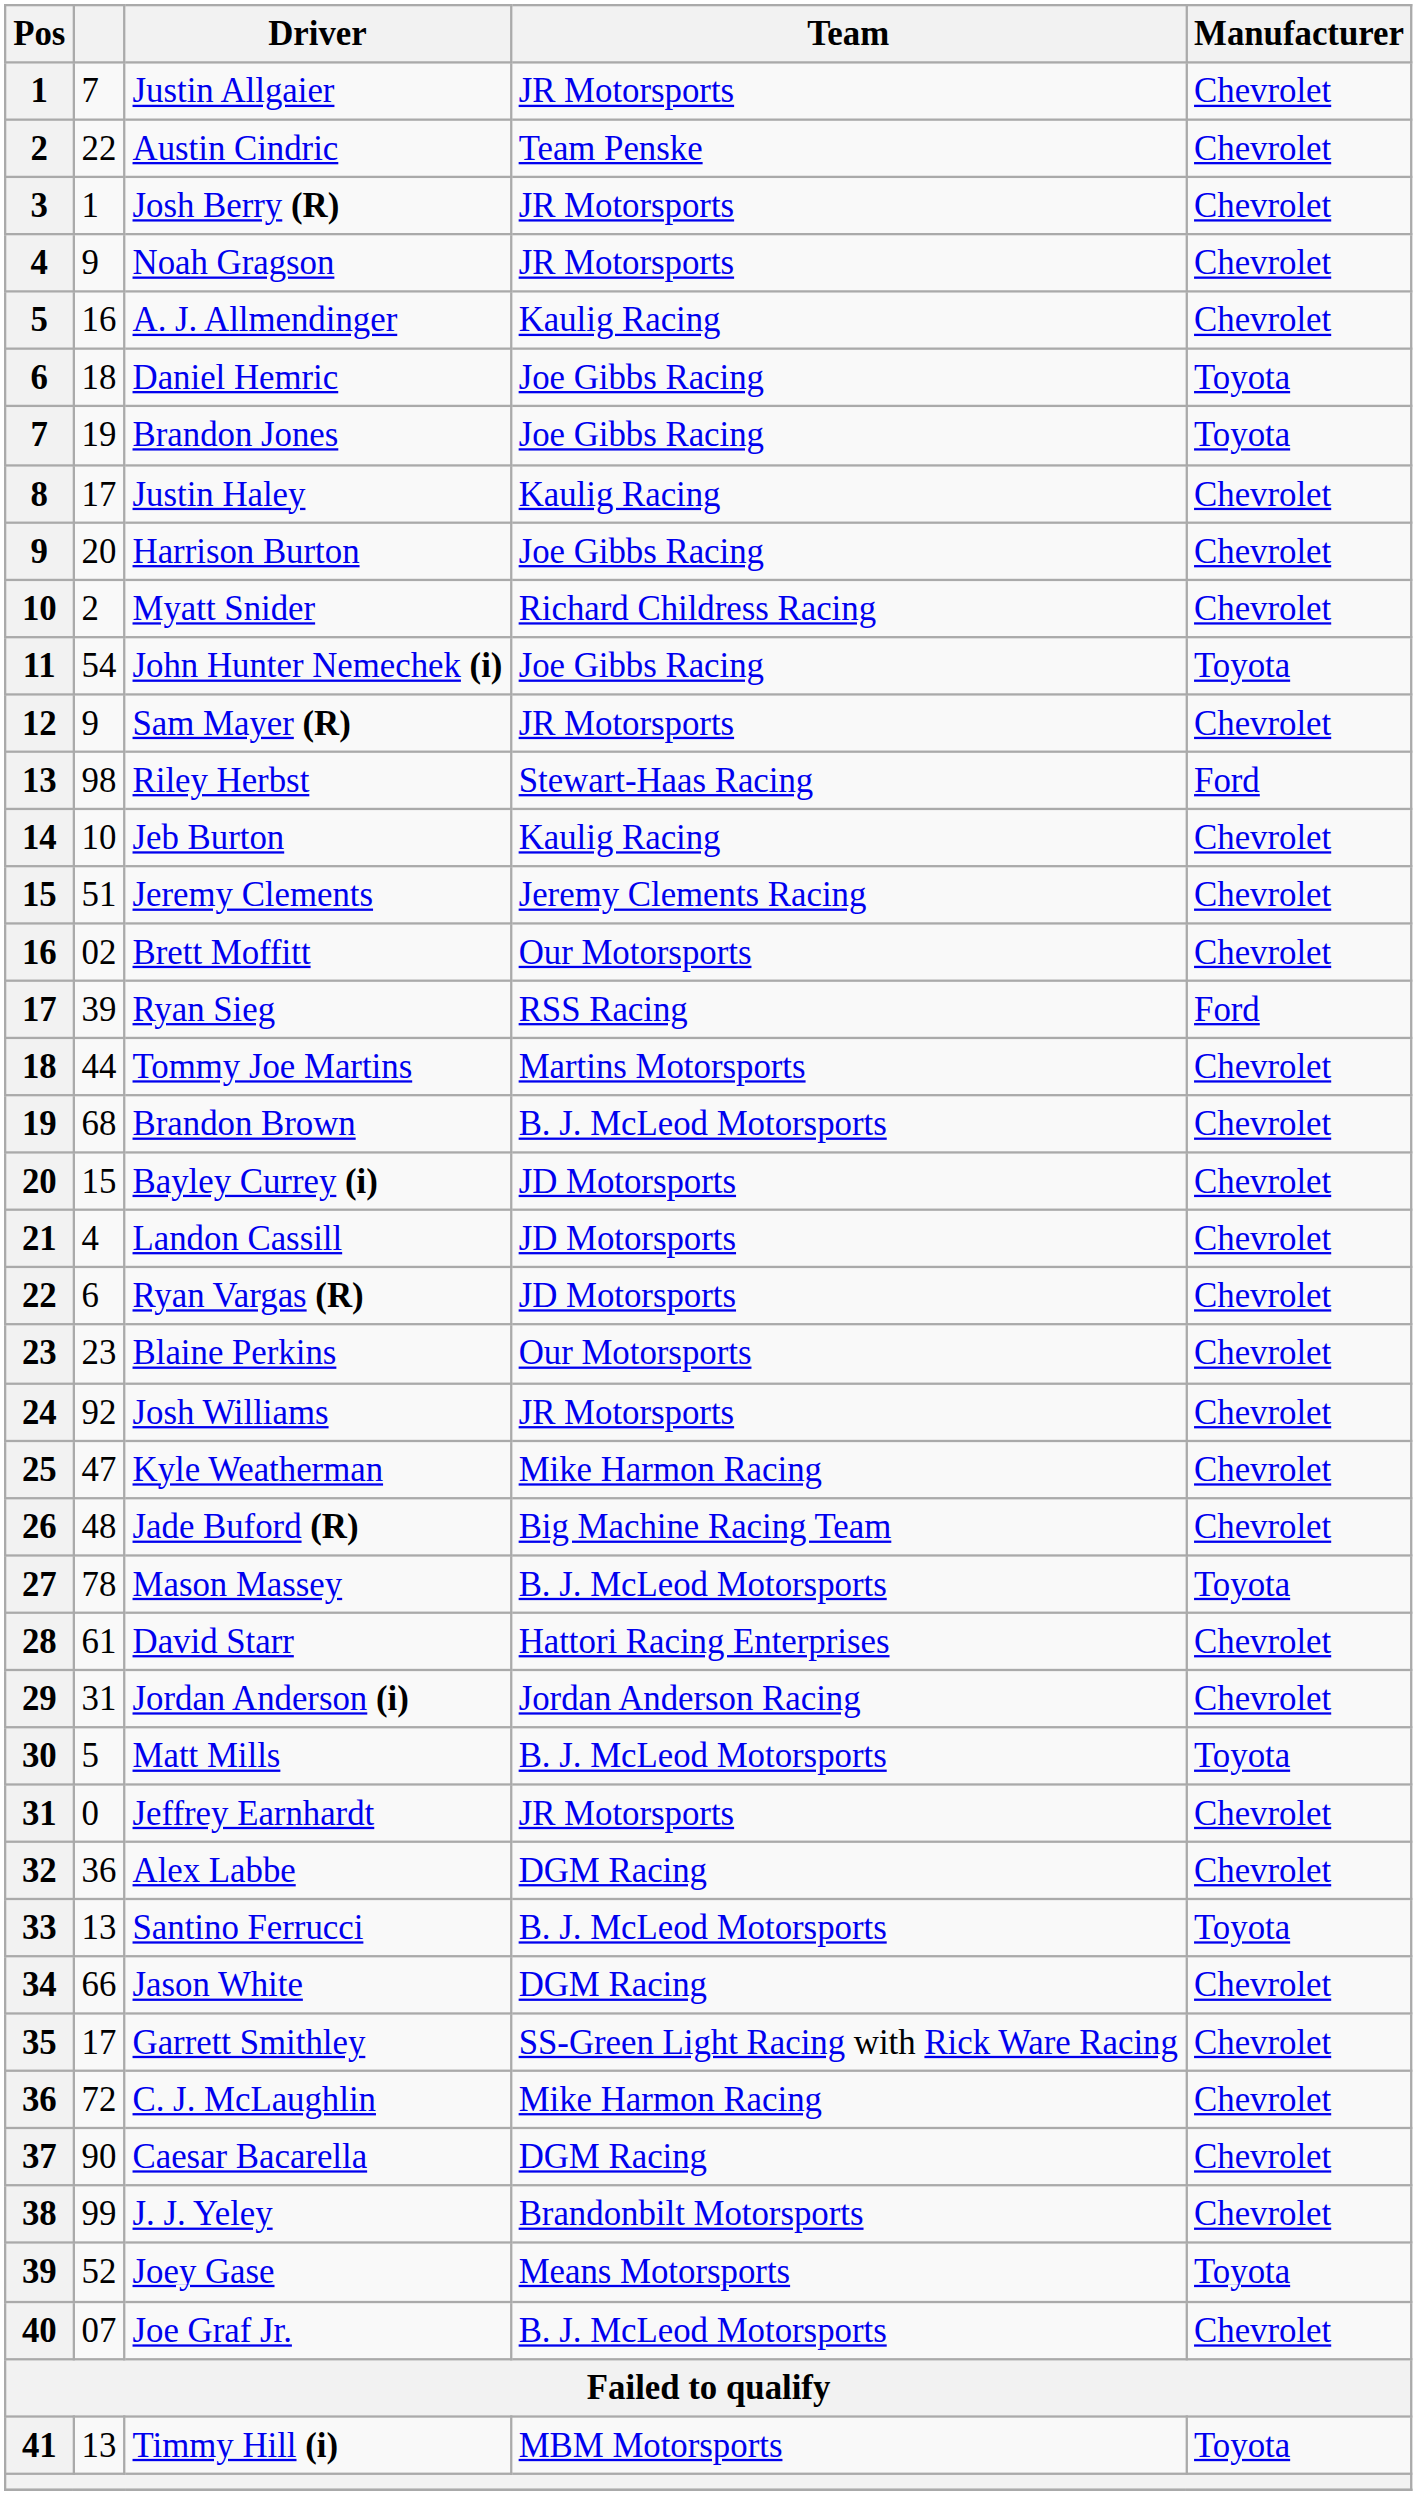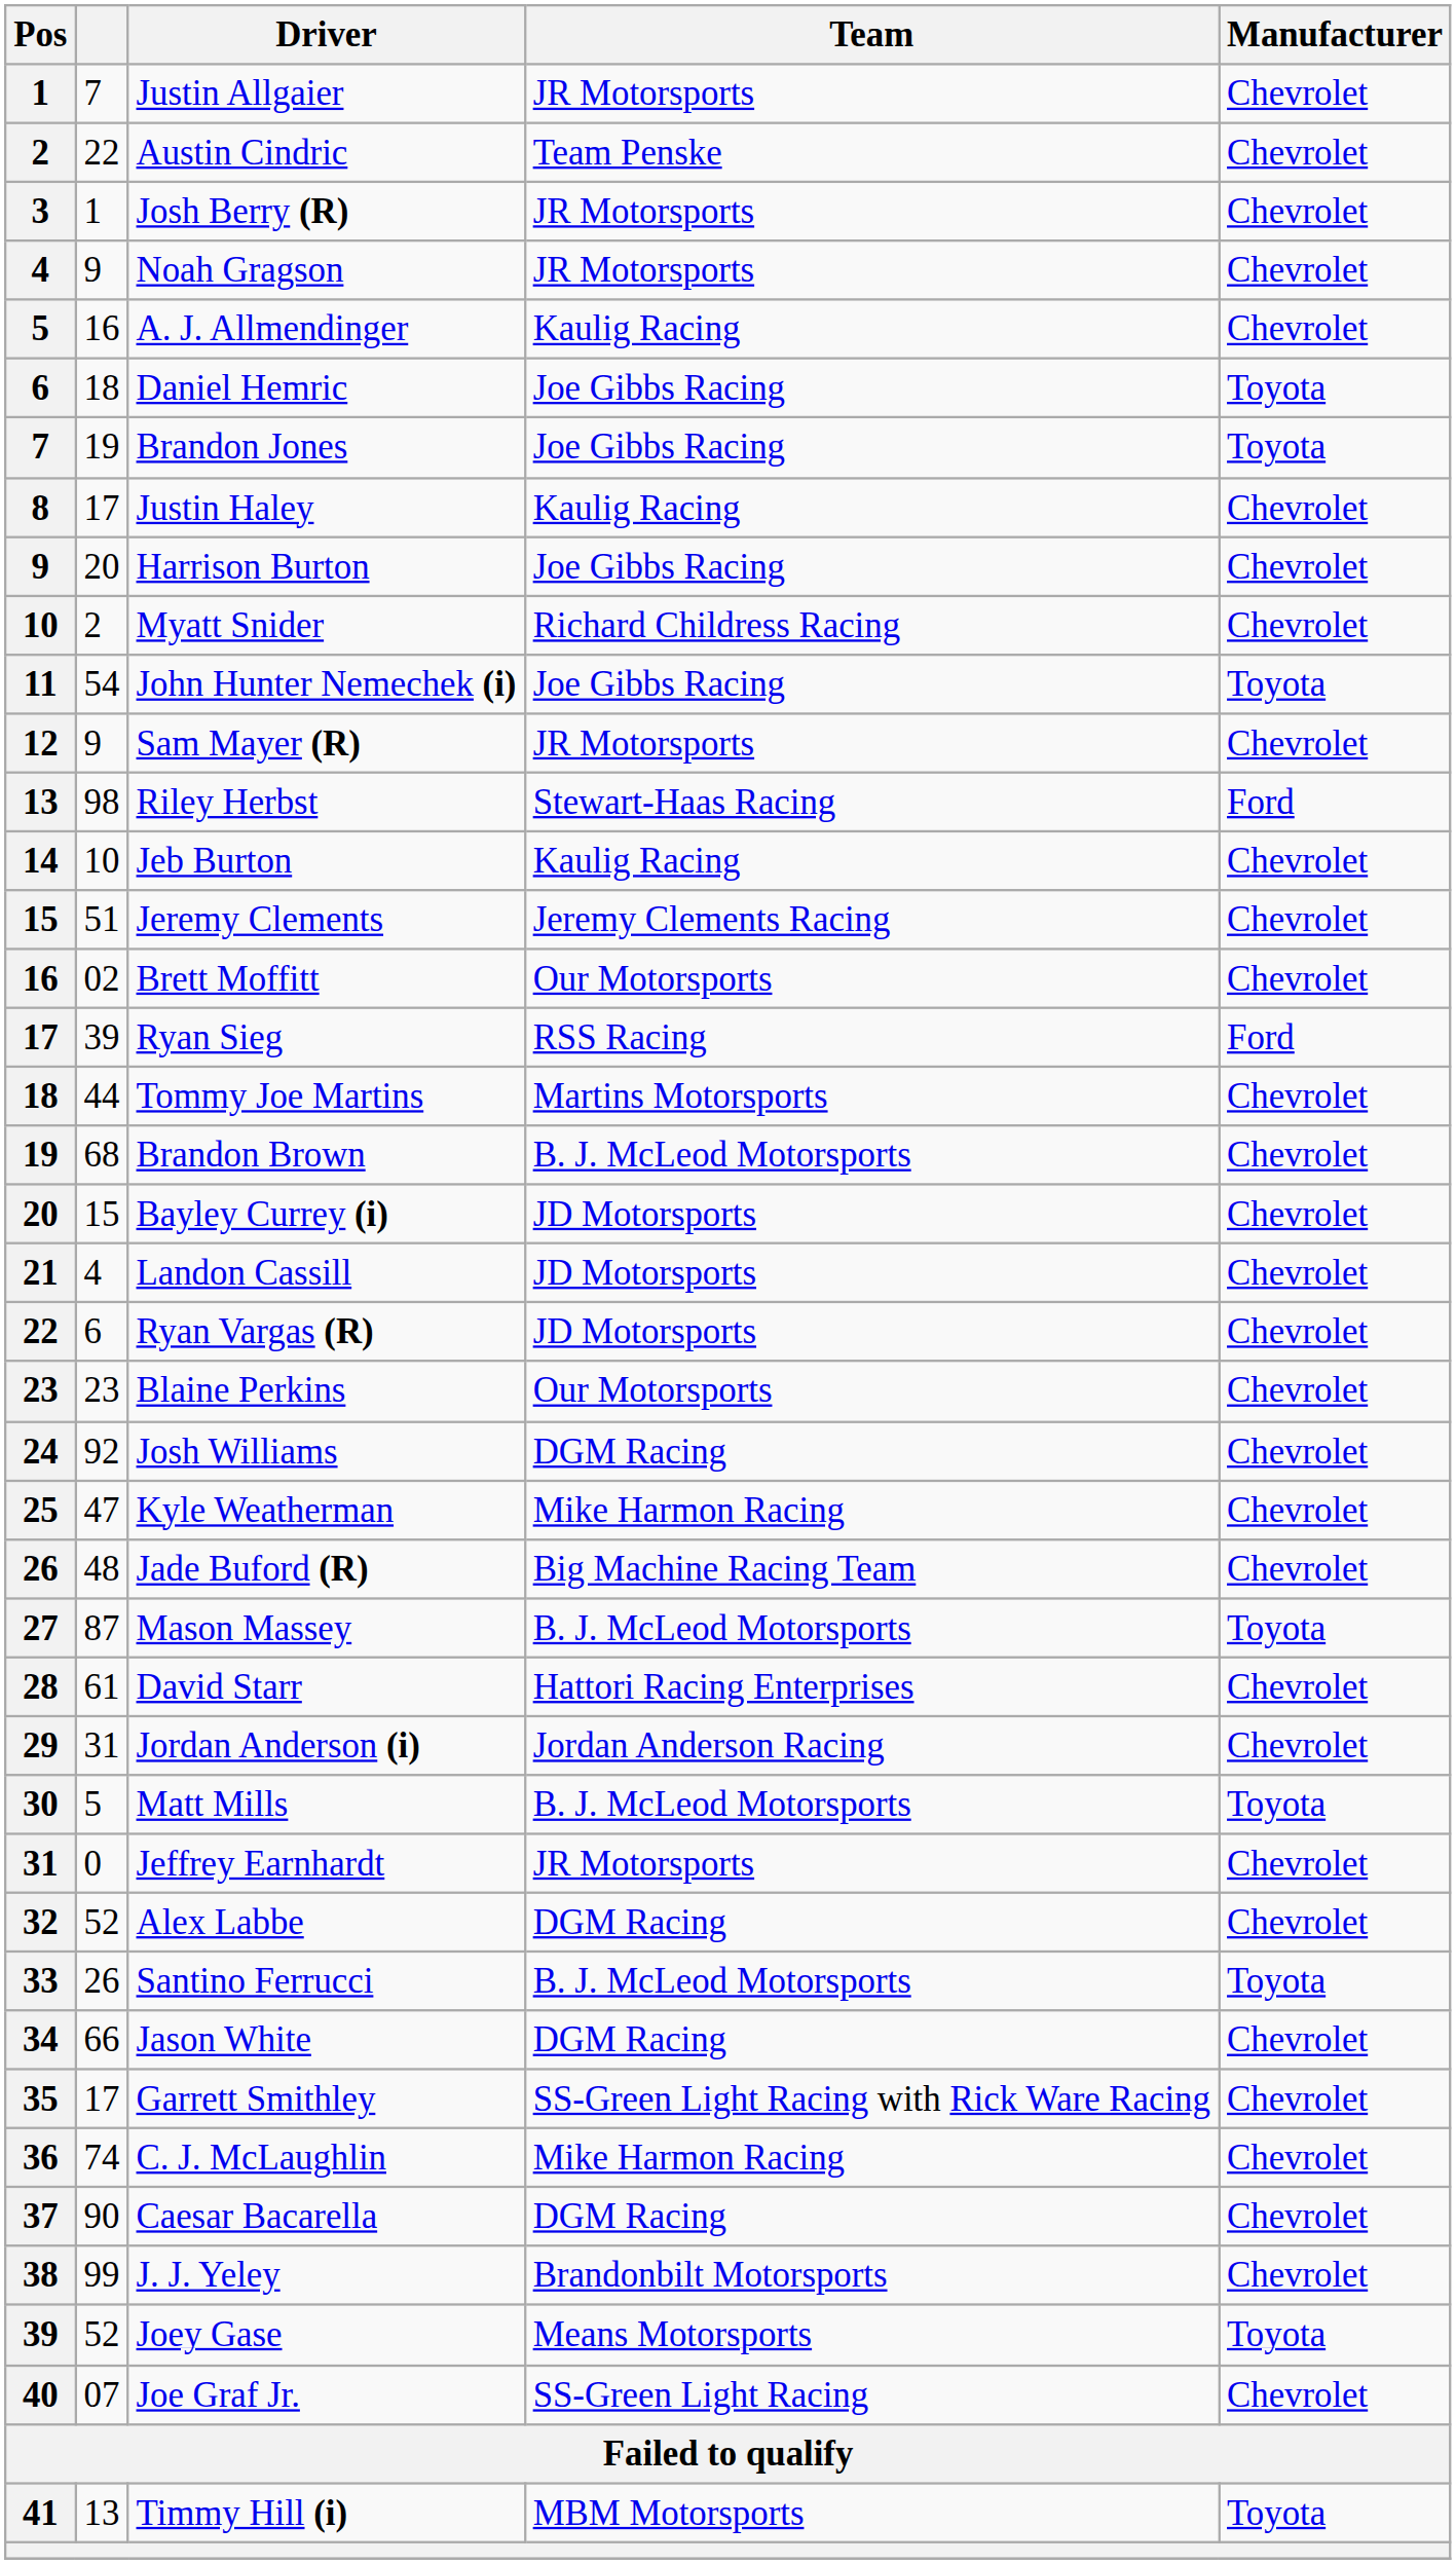 <table class="wikitable" style="font-size: 95%;">
 <tr>
 <th>Pos</th>
 <th></th>
 <th>Driver</th>
 <th>Team</th>
 <th>Manufacturer</th>
 </tr>
 <tr>
 <th>1</th>
 <td>7</td>
 <td><a href='#'>Justin Allgaier</a></td>
 <td><a href='#'>JR Motorsports</a></td>
 <td><a href='#'>Chevrolet</a></td>
 </tr>
 <tr>
 <th>2</th>
 <td>22</td>
 <td><a href='#'>Austin Cindric</a></td>
 <td><a href='#'>Team Penske</a></td>
 <td><a href='#'>Chevrolet</a></td>
 </tr>
 <tr>
 <th>3</th>
 <td>1</td>
 <td><a href='#'>Josh Berry</a> <strong>(R)</strong></td>
 <td><a href='#'>JR Motorsports</a></td>
 <td><a href='#'>Chevrolet</a></td>
 </tr>
 <tr>
 <th>4</th>
 <td>9</td>
 <td><a href='#'>Noah Gragson</a></td>
 <td><a href='#'>JR Motorsports</a></td>
 <td><a href='#'>Chevrolet</a></td>
 </tr>
 <tr>
 <th>5</th>
 <td>16</td>
 <td><a href='#'>A. J. Allmendinger</a></td>
 <td><a href='#'>Kaulig Racing</a></td>
 <td><a href='#'>Chevrolet</a></td>
 </tr>
 <tr>
 <th>6</th>
 <td>18</td>
 <td><a href='#'>Daniel Hemric</a></td>
 <td><a href='#'>Joe Gibbs Racing</a></td>
 <td><a href='#'>Toyota</a></td>
 </tr>
 <tr>
 <th>7</th>
 <td>19</td>
 <td><a href='#'>Brandon Jones</a></td>
 <td><a href='#'>Joe Gibbs Racing</a></td>
 <td><a href='#'>Toyota</a></td>
 </tr>
 <tr>
 <th>8</th>
 <td>17</td>
 <td><a href='#'>Justin Haley</a></td>
 <td><a href='#'>Kaulig Racing</a></td>
 <td><a href='#'>Chevrolet</a></td>
 </tr>
 <tr>
 <th>9</th>
 <td>20</td>
 <td><a href='#'>Harrison Burton</a></td>
 <td><a href='#'>Joe Gibbs Racing</a></td>
 <td><a href='#'>Chevrolet</a></td>
 </tr>
 <tr>
 <th>10</th>
 <td>2</td>
 <td><a href='#'>Myatt Snider</a></td>
 <td><a href='#'>Richard Childress Racing</a></td>
 <td><a href='#'>Chevrolet</a></td>
 </tr>
 <tr>
 <th>11</th>
 <td>54</td>
 <td><a href='#'>John Hunter Nemechek</a> <strong>(i)</strong></td>
 <td><a href='#'>Joe Gibbs Racing</a></td>
 <td><a href='#'>Toyota</a></td>
 </tr>
 <tr>
 <th>12</th>
 <td>9</td>
 <td><a href='#'>Sam Mayer</a> <strong>(R)</strong></td>
 <td><a href='#'>JR Motorsports</a></td>
 <td><a href='#'>Chevrolet</a></td>
 </tr>
 <tr>
 <th>13</th>
 <td>98</td>
 <td><a href='#'>Riley Herbst</a></td>
 <td><a href='#'>Stewart-Haas Racing</a></td>
 <td><a href='#'>Ford</a></td>
 </tr>
 <tr>
 <th>14</th>
 <td>10</td>
 <td><a href='#'>Jeb Burton</a></td>
 <td><a href='#'>Kaulig Racing</a></td>
 <td><a href='#'>Chevrolet</a></td>
 </tr>
 <tr>
 <th>15</th>
 <td>51</td>
 <td><a href='#'>Jeremy Clements</a></td>
 <td><a href='#'>Jeremy Clements Racing</a></td>
 <td><a href='#'>Chevrolet</a></td>
 </tr>
 <tr>
 <th>16</th>
 <td>02</td>
 <td><a href='#'>Brett Moffitt</a></td>
 <td><a href='#'>Our Motorsports</a></td>
 <td><a href='#'>Chevrolet</a></td>
 </tr>
 <tr>
 <th>17</th>
 <td>39</td>
 <td><a href='#'>Ryan Sieg</a></td>
 <td><a href='#'>RSS Racing</a></td>
 <td><a href='#'>Ford</a></td>
 </tr>
 <tr>
 <th>18</th>
 <td>44</td>
 <td><a href='#'>Tommy Joe Martins</a></td>
 <td><a href='#'>Martins Motorsports</a></td>
 <td><a href='#'>Chevrolet</a></td>
 </tr>
 <tr>
 <th>19</th>
 <td>68</td>
 <td><a href='#'>Brandon Brown</a></td>
 <td><a href='#'>B. J. McLeod Motorsports</a></td>
 <td><a href='#'>Chevrolet</a></td>
 </tr>
 <tr>
 <th>20</th>
 <td>15</td>
 <td><a href='#'>Bayley Currey</a> <strong>(i)</strong></td>
 <td><a href='#'>JD Motorsports</a></td>
 <td><a href='#'>Chevrolet</a></td>
 </tr>
 <tr>
 <th>21</th>
 <td>4</td>
 <td><a href='#'>Landon Cassill</a></td>
 <td><a href='#'>JD Motorsports</a></td>
 <td><a href='#'>Chevrolet</a></td>
 </tr>
 <tr>
 <th>22</th>
 <td>6</td>
 <td><a href='#'>Ryan Vargas</a> <strong>(R)</strong></td>
 <td><a href='#'>JD Motorsports</a></td>
 <td><a href='#'>Chevrolet</a></td>
 </tr>
 <tr>
 <th>23</th>
 <td>23</td>
 <td><a href='#'>Blaine Perkins</a></td>
 <td><a href='#'>Our Motorsports</a></td>
 <td><a href='#'>Chevrolet</a></td>
 </tr>
 <tr>
 <th>24</th>
 <td>92</td>
 <td><a href='#'>Josh Williams</a></td>
-<td><a href='#'>JR Motorsports</a></td>
+<td><a href='#'>DGM Racing</a></td>
 <td><a href='#'>Chevrolet</a></td>
 </tr>
 <tr>
 <th>25</th>
 <td>47</td>
 <td><a href='#'>Kyle Weatherman</a></td>
 <td><a href='#'>Mike Harmon Racing</a></td>
 <td><a href='#'>Chevrolet</a></td>
 </tr>
 <tr>
 <th>26</th>
 <td>48</td>
 <td><a href='#'>Jade Buford</a> <strong>(R)</strong></td>
 <td><a href='#'>Big Machine Racing Team</a></td>
 <td><a href='#'>Chevrolet</a></td>
 </tr>
 <tr>
 <th>27</th>
-<td>78</td>
+<td>87</td>
 <td><a href='#'>Mason Massey</a></td>
 <td><a href='#'>B. J. McLeod Motorsports</a></td>
 <td><a href='#'>Toyota</a></td>
 </tr>
 <tr>
 <th>28</th>
 <td>61</td>
 <td><a href='#'>David Starr</a></td>
 <td><a href='#'>Hattori Racing Enterprises</a></td>
 <td><a href='#'>Chevrolet</a></td>
 </tr>
 <tr>
 <th>29</th>
 <td>31</td>
 <td><a href='#'>Jordan Anderson</a> <strong>(i)</strong></td>
 <td><a href='#'>Jordan Anderson Racing</a></td>
 <td><a href='#'>Chevrolet</a></td>
 </tr>
 <tr>
 <th>30</th>
 <td>5</td>
 <td><a href='#'>Matt Mills</a></td>
 <td><a href='#'>B. J. McLeod Motorsports</a></td>
 <td><a href='#'>Toyota</a></td>
 </tr>
 <tr>
 <th>31</th>
 <td>0</td>
 <td><a href='#'>Jeffrey Earnhardt</a></td>
 <td><a href='#'>JR Motorsports</a></td>
 <td><a href='#'>Chevrolet</a></td>
 </tr>
 <tr>
 <th>32</th>
-<td>36</td>
+<td>52</td>
 <td><a href='#'>Alex Labbe</a></td>
 <td><a href='#'>DGM Racing</a></td>
 <td><a href='#'>Chevrolet</a></td>
 </tr>
 <tr>
 <th>33</th>
-<td>13</td>
+<td>26</td>
 <td><a href='#'>Santino Ferrucci</a></td>
 <td><a href='#'>B. J. McLeod Motorsports</a></td>
 <td><a href='#'>Toyota</a></td>
 </tr>
 <tr>
 <th>34</th>
 <td>66</td>
 <td><a href='#'>Jason White</a></td>
 <td><a href='#'>DGM Racing</a></td>
 <td><a href='#'>Chevrolet</a></td>
 </tr>
 <tr>
 <th>35</th>
 <td>17</td>
 <td><a href='#'>Garrett Smithley</a></td>
 <td><a href='#'>SS-Green Light Racing</a> with <a href='#'>Rick Ware Racing</a></td>
 <td><a href='#'>Chevrolet</a></td>
 </tr>
 <tr>
 <th>36</th>
-<td>72</td>
+<td>74</td>
 <td><a href='#'>C. J. McLaughlin</a></td>
 <td><a href='#'>Mike Harmon Racing</a></td>
 <td><a href='#'>Chevrolet</a></td>
 </tr>
 <tr>
 <th>37</th>
 <td>90</td>
 <td><a href='#'>Caesar Bacarella</a></td>
 <td><a href='#'>DGM Racing</a></td>
 <td><a href='#'>Chevrolet</a></td>
 </tr>
 <tr>
 <th>38</th>
 <td>99</td>
 <td><a href='#'>J. J. Yeley</a></td>
 <td><a href='#'>Brandonbilt Motorsports</a></td>
 <td><a href='#'>Chevrolet</a></td>
 </tr>
 <tr>
 <th>39</th>
 <td>52</td>
 <td><a href='#'>Joey Gase</a></td>
 <td><a href='#'>Means Motorsports</a></td>
 <td><a href='#'>Toyota</a></td>
 </tr>
 <tr>
 <th>40</th>
 <td>07</td>
 <td><a href='#'>Joe Graf Jr.</a></td>
-<td><a href='#'>B. J. McLeod Motorsports</a></td>
+<td><a href='#'>SS-Green Light Racing</a></td>
 <td><a href='#'>Chevrolet</a></td>
 </tr>
 <tr>
 <th colspan="5">Failed to qualify</th>
 </tr>
 <tr>
 <th>41</th>
 <td>13</td>
 <td><a href='#'>Timmy Hill</a> <strong>(i)</strong></td>
 <td><a href='#'>MBM Motorsports</a></td>
 <td><a href='#'>Toyota</a></td>
 </tr>
 <tr>
 <th colspan="6"></th>
 </tr>
 <tr>
 </tr>
 </table>
